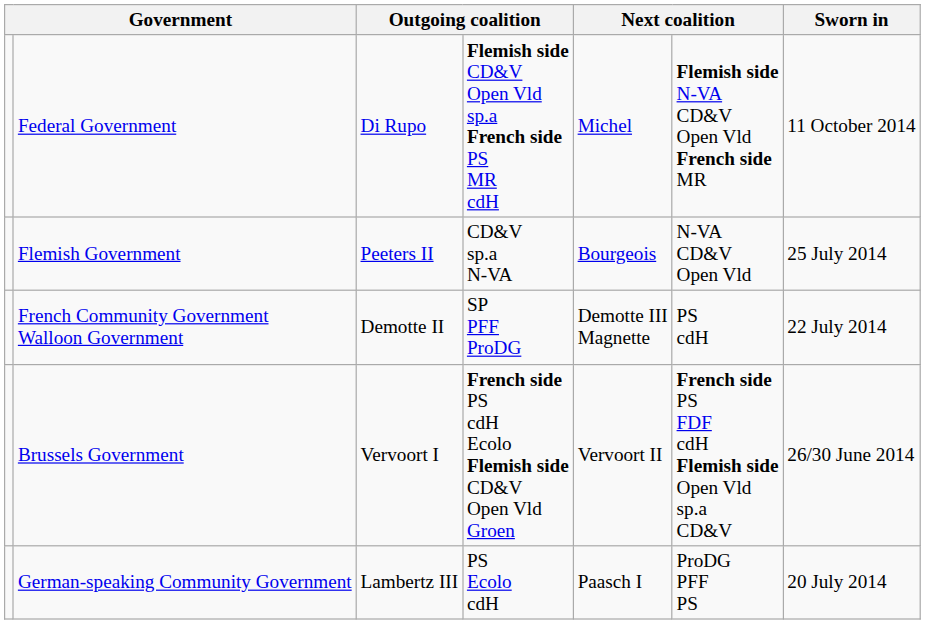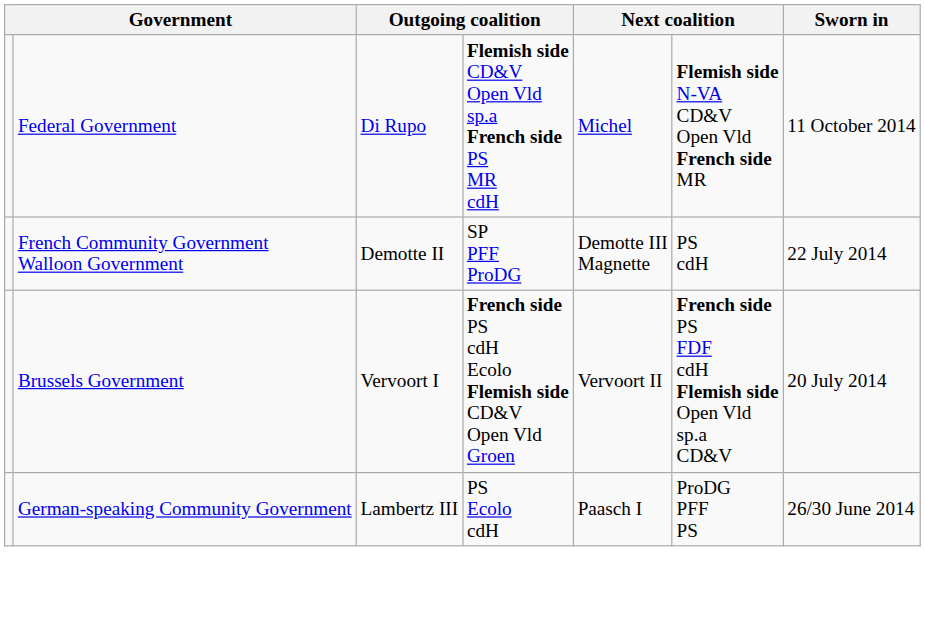 <table class="wikitable">
 <tr>
 <th colspan="2">Government</th>
 <th colspan="2">Outgoing coalition</th>
 <th colspan="2">Next coalition</th>
 <th>Sworn in</th>
 </tr>
 <tr>
 <td></td>
 <td><a href='#'>Federal Government</a></td>
 <td><a href='#'>Di Rupo</a></td>
 <td><strong>Flemish side</strong><br> <a href='#'>CD&V</a><br> <a href='#'>Open Vld</a><br> <a href='#'>sp.a</a><br><strong>French side</strong><br> <a href='#'>PS</a><br> <a href='#'>MR</a><br> <a href='#'>cdH</a></td>
 <td><a href='#'>Michel</a></td>
 <td><strong>Flemish side</strong><br> <a href='#'>N-VA</a><br> CD&V<br> Open Vld<br><strong>French side</strong><br> MR</td>
 <td>11 October 2014</td>
 </tr>
 <tr>
 <td></td>
-<td><a href='#'>Flemish Government</a></td>
-<td><a href='#'>Peeters II</a></td>
-<td> CD&V<br>  sp.a<br> N-VA</td>
-<td><a href='#'>Bourgeois</a></td>
-<td> N-VA<br> CD&V<br> Open Vld</td>
-<td>25 July 2014</td>
-</tr>
-<tr>
-<td></td>
 <td><a href='#'>French Community Government</a><br><a href='#'>Walloon Government</a></td>
 <td>Demotte II</td>
 <td> SP<br> <a href='#'>PFF</a><br>  <a href='#'>ProDG</a></td>
 <td>Demotte III<br>Magnette</td>
 <td> PS<br> cdH</td>
 <td>22 July 2014</td>
 </tr>
 <tr>
 <td></td>
 <td><a href='#'>Brussels Government</a></td>
 <td>Vervoort I</td>
 <td><strong>French side</strong><br> PS<br> cdH<br> Ecolo<br><strong>Flemish side</strong><br> CD&V <br> Open Vld<br> <a href='#'>Groen</a></td>
 <td>Vervoort II</td>
 <td><strong>French side</strong><br> PS<br> <a href='#'>FDF</a><br> cdH <br><strong>Flemish side</strong><br> Open Vld<br>  sp.a<br> CD&V</td>
-<td>26/30 June 2014 </td>
+<td>20 July 2014</td>
 </tr>
 <tr>
 <td></td>
 <td><a href='#'>German-speaking Community Government</a></td>
 <td>Lambertz III</td>
 <td> PS<br> <a href='#'>Ecolo</a><br> cdH</td>
 <td>Paasch I</td>
 <td> ProDG<br> PFF<br>  PS</td>
-<td>20 July 2014</td>
+<td>26/30 June 2014 </td>
 </tr>
 </table>
